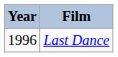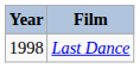 <table class="wikitable" style="font-size:95%;">
 <tr>
 <th style="background:#B0C4DE;">Year</th>
 <th style="background:#B0C4DE;">Film</th>
 </tr>
 <tr>
-<td>1996</td>
+<td>1998</td>
 <td><em><a href='#'>Last Dance</a></em></td>
 </tr>
 </table>
